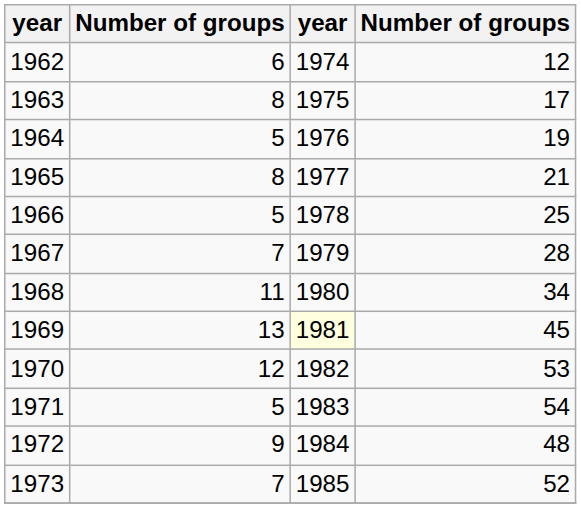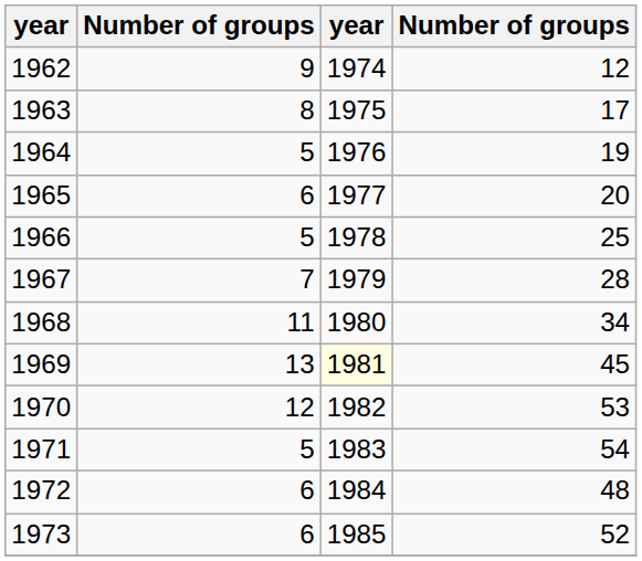 <table class="wikitable" style="text-align:right">
 <tr>
 <th>year</th>
 <th>Number of groups</th>
 <th>year</th>
 <th>Number of groups</th>
 </tr>
 <tr>
 <td>1962</td>
-<td>6</td>
+<td>9</td>
 <td>1974</td>
 <td>12</td>
 </tr>
 <tr>
 <td>1963</td>
 <td>8</td>
 <td>1975</td>
 <td>17</td>
 </tr>
 <tr>
 <td>1964</td>
 <td>5</td>
 <td>1976</td>
 <td>19</td>
 </tr>
 <tr>
 <td>1965</td>
-<td>8</td>
+<td>6</td>
 <td>1977</td>
-<td>21</td>
+<td>20</td>
 </tr>
 <tr>
 <td>1966</td>
 <td>5</td>
 <td>1978</td>
 <td>25</td>
 </tr>
 <tr>
 <td>1967</td>
 <td>7</td>
 <td>1979</td>
 <td>28</td>
 </tr>
 <tr>
 <td>1968</td>
 <td>11</td>
 <td>1980</td>
 <td>34</td>
 </tr>
 <tr>
 <td>1969</td>
 <td>13</td>
 <td style="background: lightyellow;">1981</td>
 <td>45</td>
 </tr>
 <tr>
 <td>1970</td>
 <td>12</td>
 <td>1982</td>
 <td>53</td>
 </tr>
 <tr>
 <td>1971</td>
 <td>5</td>
 <td>1983</td>
 <td>54</td>
 </tr>
 <tr>
 <td>1972</td>
-<td>9</td>
+<td>6</td>
 <td>1984</td>
 <td>48</td>
 </tr>
 <tr>
 <td>1973</td>
-<td>7</td>
+<td>6</td>
 <td>1985</td>
 <td>52</td>
 </tr>
 <tr>
 </tr>
 </table>
